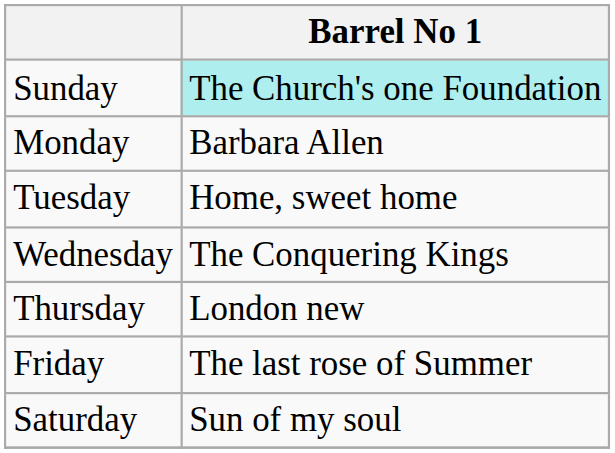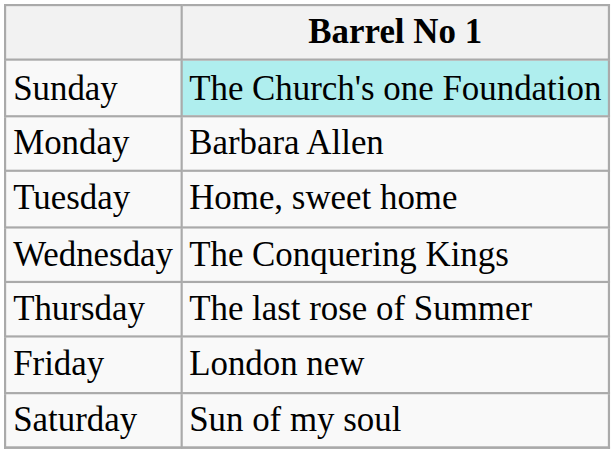 <table class="wikitable">
 <tr>
 <th></th>
 <th>Barrel No 1</th>
 </tr>
 <tr>
 <td>Sunday</td>
 <td style="background: paleturquoise;">The Church's one Foundation</td>
 </tr>
 <tr>
 <td>Monday</td>
 <td>Barbara Allen</td>
 </tr>
 <tr>
 <td>Tuesday</td>
 <td>Home, sweet home</td>
 </tr>
 <tr>
 <td>Wednesday</td>
 <td>The Conquering Kings</td>
 </tr>
 <tr>
 <td>Thursday</td>
-<td>London new</td>
+<td>The last rose of Summer</td>
 </tr>
 <tr>
 <td>Friday</td>
-<td>The last rose of Summer</td>
+<td>London new</td>
 </tr>
 <tr>
 <td>Saturday</td>
 <td>Sun of my soul</td>
 </tr>
 <tr>
 </tr>
 </table>
